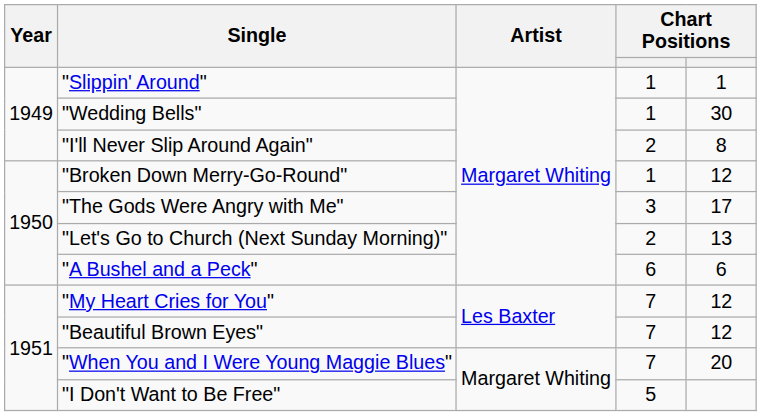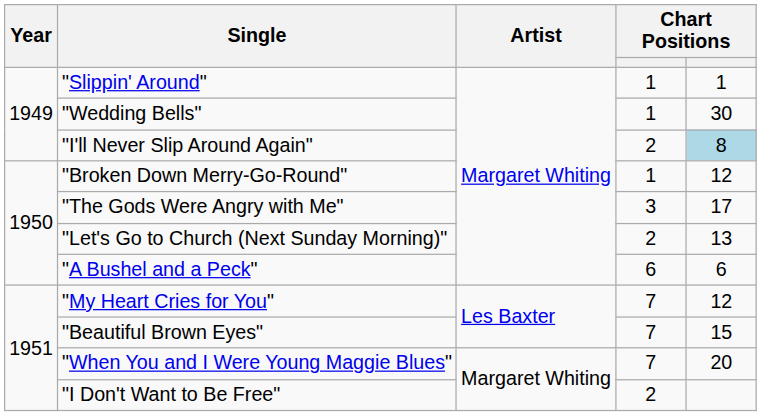 <table class="wikitable">
 <tr>
 <th rowspan=2>Year</th>
 <th rowspan=2>Single</th>
 <th rowspan=2>Artist</th>
 <th colspan=2>Chart Positions</th>
 </tr>
 <tr>
 <th width="50"></th>
 <th width="50"></th>
 </tr>
 <tr>
 <td rowspan=3>1949</td>
 <td>"<a href='#'>Slippin' Around</a>"</td>
 <td rowspan=7><a href='#'>Margaret Whiting</a></td>
 <td align="center">1</td>
 <td align="center">1</td>
 </tr>
 <tr>
 <td>"Wedding Bells"</td>
 <td align="center">1</td>
 <td align="center">30</td>
 </tr>
 <tr>
 <td>"I'll Never Slip Around Again"</td>
 <td align="center">2</td>
-<td align="center">8</td>
+<td align="center" style="background: lightblue;">8</td>
 </tr>
 <tr>
 <td rowspan=4>1950</td>
 <td>"Broken Down Merry-Go-Round"</td>
 <td align="center">1</td>
 <td align="center">12</td>
 </tr>
 <tr>
 <td>"The Gods Were Angry with Me"</td>
 <td align="center">3</td>
 <td align="center">17</td>
 </tr>
 <tr>
 <td>"Let's Go to Church (Next Sunday Morning)"</td>
 <td align="center">2</td>
 <td align="center">13</td>
 </tr>
 <tr>
 <td>"<a href='#'>A Bushel and a Peck</a>"</td>
 <td align="center">6</td>
 <td align="center">6</td>
 </tr>
 <tr>
 <td rowspan=4>1951</td>
 <td>"<a href='#'>My Heart Cries for You</a>"</td>
 <td rowspan=2><a href='#'>Les Baxter</a></td>
 <td align="center">7</td>
 <td align="center">12</td>
 </tr>
 <tr>
 <td>"Beautiful Brown Eyes"</td>
 <td align="center">7</td>
-<td align="center">12</td>
+<td align="center">15</td>
 </tr>
 <tr>
 <td>"<a href='#'>When You and I Were Young Maggie Blues</a>"</td>
 <td rowspan=2>Margaret Whiting</td>
 <td align="center">7</td>
 <td align="center">20</td>
 </tr>
 <tr>
 <td>"I Don't Want to Be Free"</td>
-<td align="center">5</td>
+<td align="center">2</td>
 <td></td>
 </tr>
 </table>
